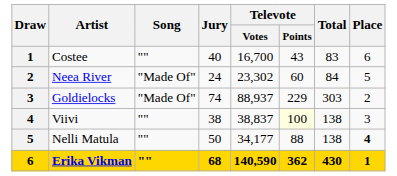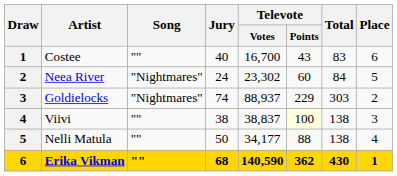 <table class="sortable wikitable nowraplinks plainrowheaders" style="margin: 1em auto 1em auto; text-align:center">
 <tr>
 <th rowspan="2" scope="col">Draw</th>
 <th rowspan="2" scope="col">Artist</th>
 <th rowspan="2" scope="col">Song</th>
 <th rowspan="2" scope="col">Jury</th>
 <th colspan="2" scope="col">Televote</th>
 <th rowspan="2" scope="col">Total</th>
 <th rowspan="2" scope="col">Place</th>
 </tr>
 <tr>
 <th scope="col"><small>Votes</small></th>
 <th scope="col"><small>Points</small></th>
 </tr>
 <tr>
 <th scope="row" style="text-align:center">1</th>
 <td align="left">Costee</td>
 <td align="left">""</td>
 <td>40</td>
 <td>16,700</td>
 <td>43</td>
 <td>83</td>
 <td>6</td>
 </tr>
 <tr>
 <th scope="row" style="text-align:center">2</th>
 <td align="left"><a href='#'>Neea River</a></td>
-<td align="left">"Made Of"</td>
+<td align="left">"Nightmares"</td>
 <td>24</td>
 <td>23,302</td>
 <td>60</td>
 <td>84</td>
 <td>5</td>
 </tr>
 <tr>
 <th scope="row" style="text-align:center">3</th>
 <td align="left"><a href='#'>Goldielocks</a></td>
-<td align="left">"Made Of"</td>
+<td align="left">"Nightmares"</td>
 <td>74</td>
 <td>88,937</td>
 <td>229</td>
 <td>303</td>
 <td>2</td>
 </tr>
 <tr>
 <th scope="row" style="text-align:center">4</th>
 <td align="left">Viivi</td>
 <td align="left">""</td>
 <td>38</td>
 <td>38,837</td>
 <td style="background: lightyellow;">100</td>
 <td>138</td>
 <td>3</td>
 </tr>
 <tr>
 <th scope="row" style="text-align:center">5</th>
 <td align="left">Nelli Matula</td>
 <td align="left">""</td>
 <td>50</td>
 <td>34,177</td>
 <td>88</td>
 <td>138</td>
-<td><strong>4</strong></td>
+<td>4</td>
 </tr>
 <tr style="font-weight: bold; background: gold;">
 <th scope="row" style="text-align:center; font-weight:bold; background:gold">6</th>
 <td align="left"><a href='#'>Erika Vikman</a></td>
 <td align="left">""</td>
 <td>68</td>
 <td>140,590</td>
 <td>362</td>
 <td>430</td>
 <td>1</td>
 </tr>
 </table>
